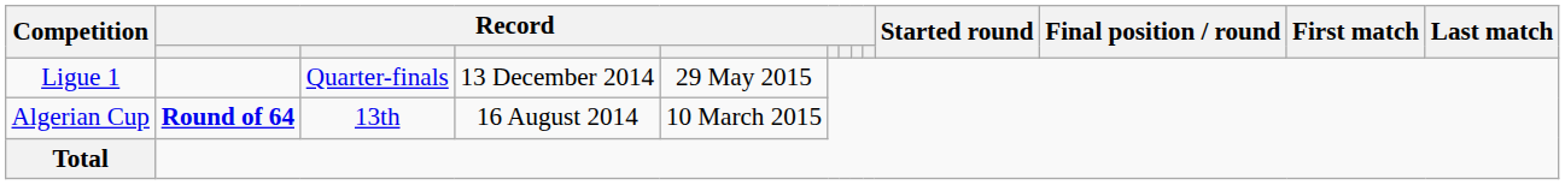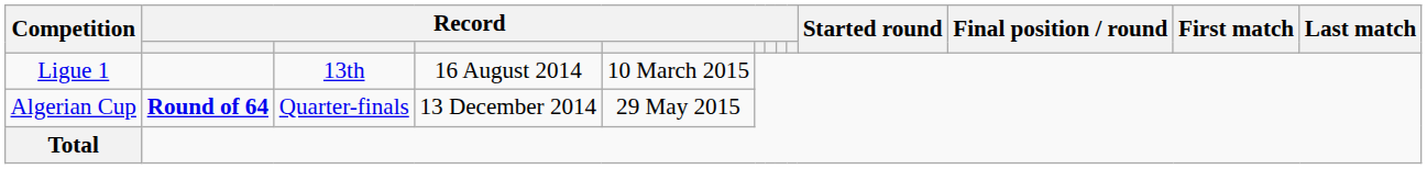 <table class="wikitable" style="text-align: center">
 <tr>
 <th rowspan=2>Competition</th>
 <th colspan=8>Record</th>
 <th rowspan=2>Started round</th>
 <th rowspan=2>Final position / round</th>
 <th rowspan=2>First match</th>
 <th rowspan=2>Last match</th>
 </tr>
 <tr>
 <th></th>
 <th></th>
 <th></th>
 <th></th>
 <th></th>
 <th></th>
 <th></th>
 <th></th>
 </tr>
 <tr>
 <td><a href='#'>Ligue 1</a><br></td>
 <td></td>
+<td><a href='#'>13th</a></td>
+<td>16 August 2014</td>
+<td>10 March 2015</td>
+</tr>
+<tr>
+<td><a href='#'>Algerian Cup</a><br></td>
+<td><strong><a href='#'>Round of 64</a></strong></td>
 <td><a href='#'>Quarter-finals</a></td>
 <td>13 December 2014</td>
 <td>29 May 2015</td>
 </tr>
 <tr>
-<td><a href='#'>Algerian Cup</a><br></td>
-<td><strong><a href='#'>Round of 64</a></strong></td>
-<td><a href='#'>13th</a></td>
-<td>16 August 2014</td>
-<td>10 March 2015</td>
-</tr>
-<tr>
 <th>Total<br></th>
 </tr>
 </table>
